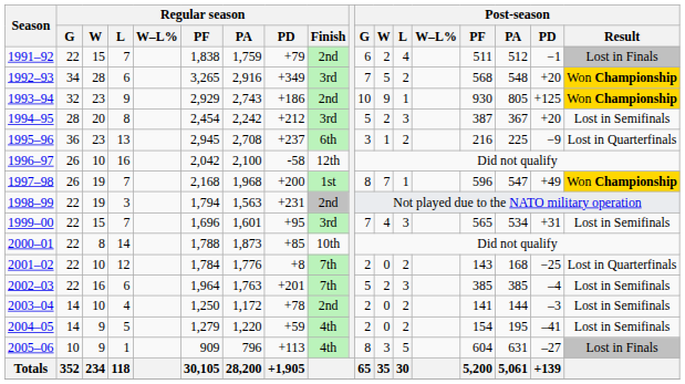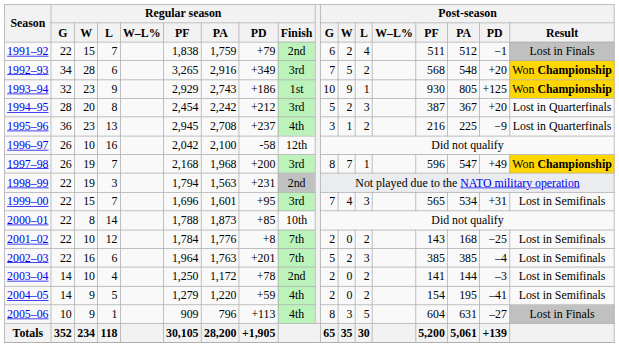 <table class="wikitable"  style="text-align:right; font-size:100%;">
 <tr>
 <th rowspan=2>Season</th>
 <th colspan=8>Regular season</th>
 <th rowspan=17></th>
 <th colspan=8>Post-season</th>
 </tr>
 <tr>
 <th data-sort-type="number">G</th>
 <th data-sort-type="number">W</th>
 <th data-sort-type="number">L</th>
 <th data-sort-type="number">W–L%</th>
 <th data-sort-type="number">PF</th>
 <th data-sort-type="number">PA</th>
 <th data-sort-type="number">PD</th>
 <th>Finish</th>
 <th data-sort-type="number">G</th>
 <th data-sort-type="number">W</th>
 <th data-sort-type="number">L</th>
 <th data-sort-type="number">W–L%</th>
 <th data-sort-type="number">PF</th>
 <th data-sort-type="number">PA</th>
 <th data-sort-type="number">PD</th>
 <th>Result</th>
 </tr>
 <tr>
 <td><a href='#'>1991–92</a></td>
 <td>22</td>
 <td>15</td>
 <td>7</td>
 <td></td>
 <td>1,838</td>
 <td>1,759</td>
 <td>+79</td>
 <td align="center" style="background:#BBF3BB">2nd</td>
 <td>6</td>
 <td>2</td>
 <td>4</td>
 <td></td>
 <td>511</td>
 <td>512</td>
 <td>−1</td>
 <td align="center" style="background:silver;">Lost in Finals</td>
 </tr>
 <tr>
 <td><a href='#'>1992–93</a></td>
 <td>34</td>
 <td>28</td>
 <td>6</td>
 <td></td>
 <td>3,265</td>
 <td>2,916</td>
 <td>+349</td>
 <td align="center" style="background:#BBF3BB">3rd</td>
 <td>7</td>
 <td>5</td>
 <td>2</td>
 <td></td>
 <td>568</td>
 <td>548</td>
 <td>+20</td>
 <td align="center" style="background:gold;">Won <strong>Championship</strong></td>
 </tr>
 <tr>
 <td><a href='#'>1993–94</a></td>
 <td>32</td>
 <td>23</td>
 <td>9</td>
 <td></td>
 <td>2,929</td>
 <td>2,743</td>
 <td>+186</td>
-<td align="center" style="background:#BBF3BB">2nd</td>
+<td align="center" style="background:#BBF3BB">1st</td>
 <td>10</td>
 <td>9</td>
 <td>1</td>
 <td></td>
 <td>930</td>
 <td>805</td>
 <td>+125</td>
 <td align="center" style="background:gold;">Won <strong>Championship</strong></td>
 </tr>
 <tr>
 <td><a href='#'>1994–95</a></td>
 <td>28</td>
 <td>20</td>
 <td>8</td>
 <td></td>
 <td>2,454</td>
 <td>2,242</td>
 <td>+212</td>
 <td align="center" style="background:#BBF3BB">3rd</td>
 <td>5</td>
 <td>2</td>
 <td>3</td>
 <td></td>
 <td>387</td>
 <td>367</td>
 <td>+20</td>
-<td align="center">Lost in Semifinals</td>
+<td align="center">Lost in Quarterfinals</td>
 </tr>
 <tr>
 <td><a href='#'>1995–96</a></td>
 <td>36</td>
 <td>23</td>
 <td>13</td>
 <td></td>
 <td>2,945</td>
 <td>2,708</td>
 <td>+237</td>
-<td align="center" style="background:#BBF3BB">6th</td>
+<td align="center" style="background:#BBF3BB">4th</td>
 <td>3</td>
 <td>1</td>
 <td>2</td>
 <td></td>
 <td>216</td>
 <td>225</td>
 <td>−9</td>
 <td align="center">Lost in Quarterfinals</td>
 </tr>
 <tr>
 <td><a href='#'>1996–97</a></td>
 <td>26</td>
 <td>10</td>
 <td>16</td>
 <td></td>
 <td>2,042</td>
 <td>2,100</td>
 <td>-58</td>
 <td align="center">12th</td>
 <td colspan=8 align="center">Did not qualify</td>
 </tr>
 <tr>
 <td><a href='#'>1997–98</a></td>
 <td>26</td>
 <td>19</td>
 <td>7</td>
 <td></td>
 <td>2,168</td>
 <td>1,968</td>
 <td>+200</td>
-<td align="center" style="background:#BBF3BB">1st</td>
+<td align="center" style="background:#BBF3BB">3rd</td>
 <td>8</td>
 <td>7</td>
 <td>1</td>
 <td></td>
 <td>596</td>
 <td>547</td>
 <td>+49</td>
 <td align="center" style="background:gold;">Won <strong>Championship</strong></td>
 </tr>
 <tr>
 <td><a href='#'>1998–99</a></td>
 <td>22</td>
 <td>19</td>
 <td>3</td>
 <td></td>
 <td>1,794</td>
 <td>1,563</td>
 <td>+231</td>
 <td align="center" style="background:silver;">2nd</td>
 <td colspan=8 align="center" style="background:#eaecef">Not played due to the <a href='#'>NATO military operation</a></td>
 </tr>
 <tr>
 <td><a href='#'>1999–00</a></td>
 <td>22</td>
 <td>15</td>
 <td>7</td>
 <td></td>
 <td>1,696</td>
 <td>1,601</td>
 <td>+95</td>
 <td align="center" style="background:#BBF3BB">3rd</td>
 <td>7</td>
 <td>4</td>
 <td>3</td>
 <td></td>
 <td>565</td>
 <td>534</td>
 <td>+31</td>
 <td align="center">Lost in Semifinals</td>
 </tr>
 <tr>
 <td><a href='#'>2000–01</a></td>
 <td>22</td>
 <td>8</td>
 <td>14</td>
 <td></td>
 <td>1,788</td>
 <td>1,873</td>
 <td>+85</td>
 <td align="center">10th</td>
 <td colspan=8 align="center">Did not qualify</td>
 </tr>
 <tr>
 <td><a href='#'>2001–02</a></td>
 <td>22</td>
 <td>10</td>
 <td>12</td>
 <td></td>
 <td>1,784</td>
 <td>1,776</td>
 <td>+8</td>
 <td align="center" style="background:#BBF3BB">7th</td>
 <td>2</td>
 <td>0</td>
 <td>2</td>
 <td></td>
 <td>143</td>
 <td>168</td>
 <td>−25</td>
-<td align="center">Lost in Quarterfinals</td>
+<td align="center">Lost in Semifinals</td>
 </tr>
 <tr>
 <td><a href='#'>2002–03</a></td>
 <td>22</td>
 <td>16</td>
 <td>6</td>
 <td></td>
 <td>1,964</td>
 <td>1,763</td>
 <td>+201</td>
 <td align="center" style="background:#BBF3BB">7th</td>
 <td>5</td>
 <td>2</td>
 <td>3</td>
 <td></td>
 <td>385</td>
 <td>385</td>
 <td>–4</td>
 <td align="center" align="center">Lost in Semifinals</td>
 </tr>
 <tr>
 <td><a href='#'>2003–04</a></td>
 <td>14</td>
 <td>10</td>
 <td>4</td>
 <td></td>
 <td>1,250</td>
 <td>1,172</td>
 <td>+78</td>
 <td align="center" style="background:#BBF3BB">2nd</td>
 <td>2</td>
 <td>0</td>
 <td>2</td>
 <td></td>
 <td>141</td>
 <td>144</td>
 <td>–3</td>
 <td align="center" align="center">Lost in Semifinals</td>
 </tr>
 <tr>
 <td><a href='#'>2004–05</a></td>
 <td>14</td>
 <td>9</td>
 <td>5</td>
 <td></td>
 <td>1,279</td>
 <td>1,220</td>
 <td>+59</td>
 <td align="center" style="background:#BBF3BB">4th</td>
 <td>2</td>
 <td>0</td>
 <td>2</td>
 <td></td>
 <td>154</td>
 <td>195</td>
 <td>–41</td>
 <td align="center" align="center">Lost in Semifinals</td>
 </tr>
 <tr>
 <td><a href='#'>2005–06</a></td>
 <td>10</td>
 <td>9</td>
 <td>1</td>
 <td></td>
 <td>909</td>
 <td>796</td>
 <td>+113</td>
 <td align="center" style="background:#BBF3BB">4th</td>
 <td>8</td>
 <td>3</td>
 <td>5</td>
 <td></td>
 <td>604</td>
 <td>631</td>
 <td>–27</td>
 <td align="center" style="background:silver;">Lost in Finals</td>
 </tr>
 <tr>
 <th>Totals</th>
 <th>352</th>
 <th>234</th>
 <th>118</th>
 <th></th>
 <th>30,105</th>
 <th>28,200</th>
 <th>+1,905</th>
 <th colspan=2></th>
 <th>65</th>
 <th>35</th>
 <th>30</th>
 <th></th>
 <th>5,200</th>
 <th>5,061</th>
 <th>+139</th>
 <th></th>
 </tr>
 <tr>
 </tr>
 </table>
